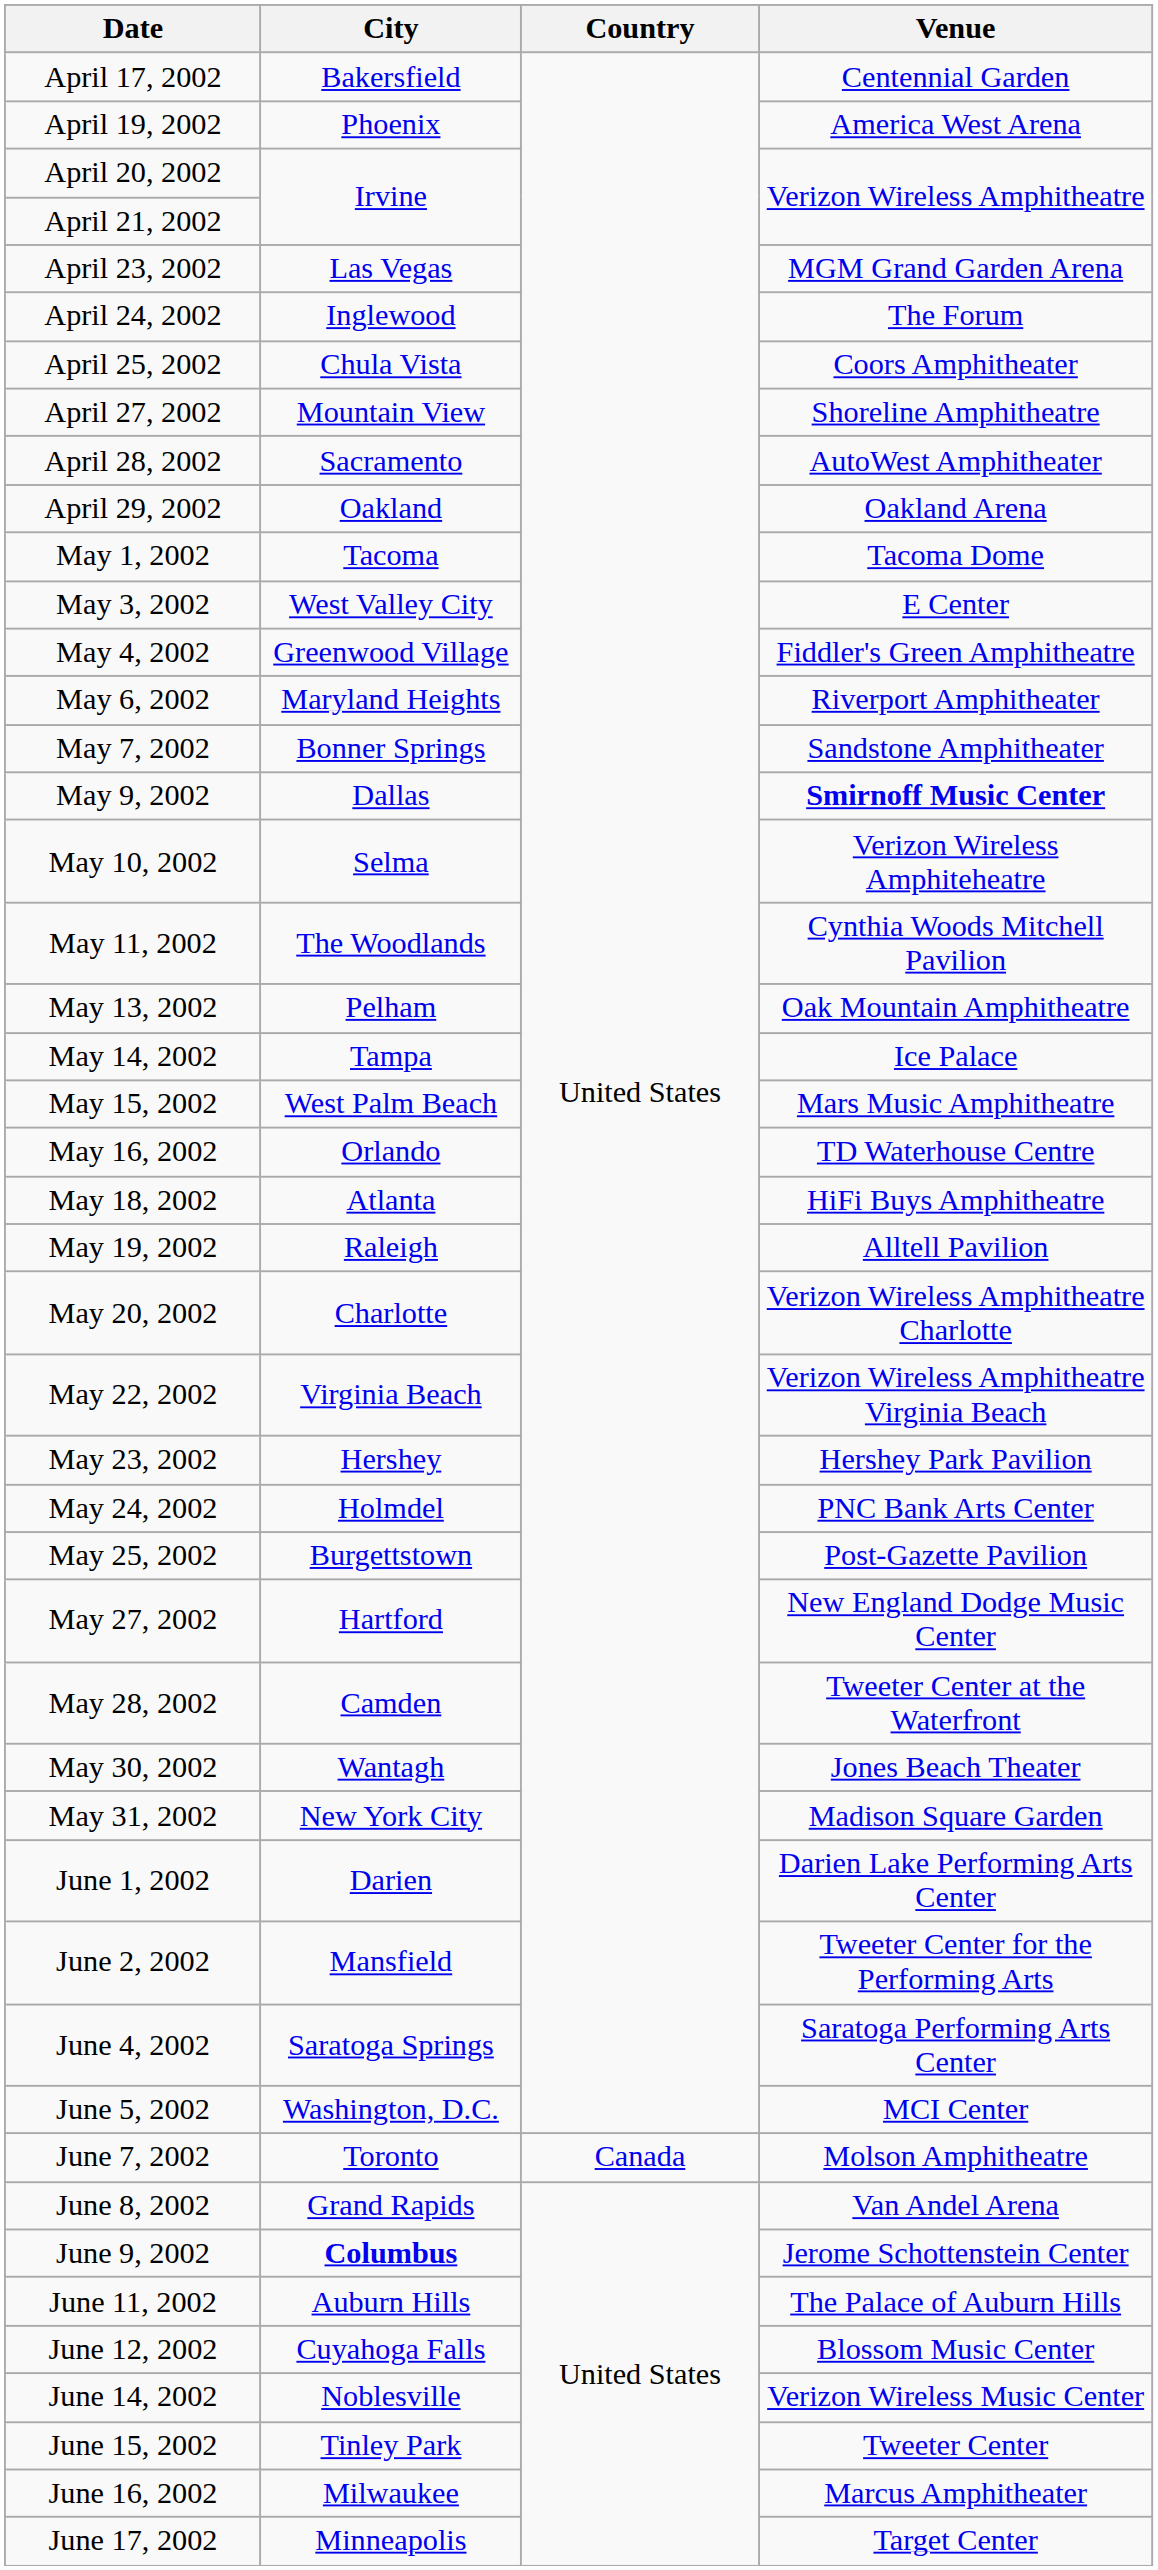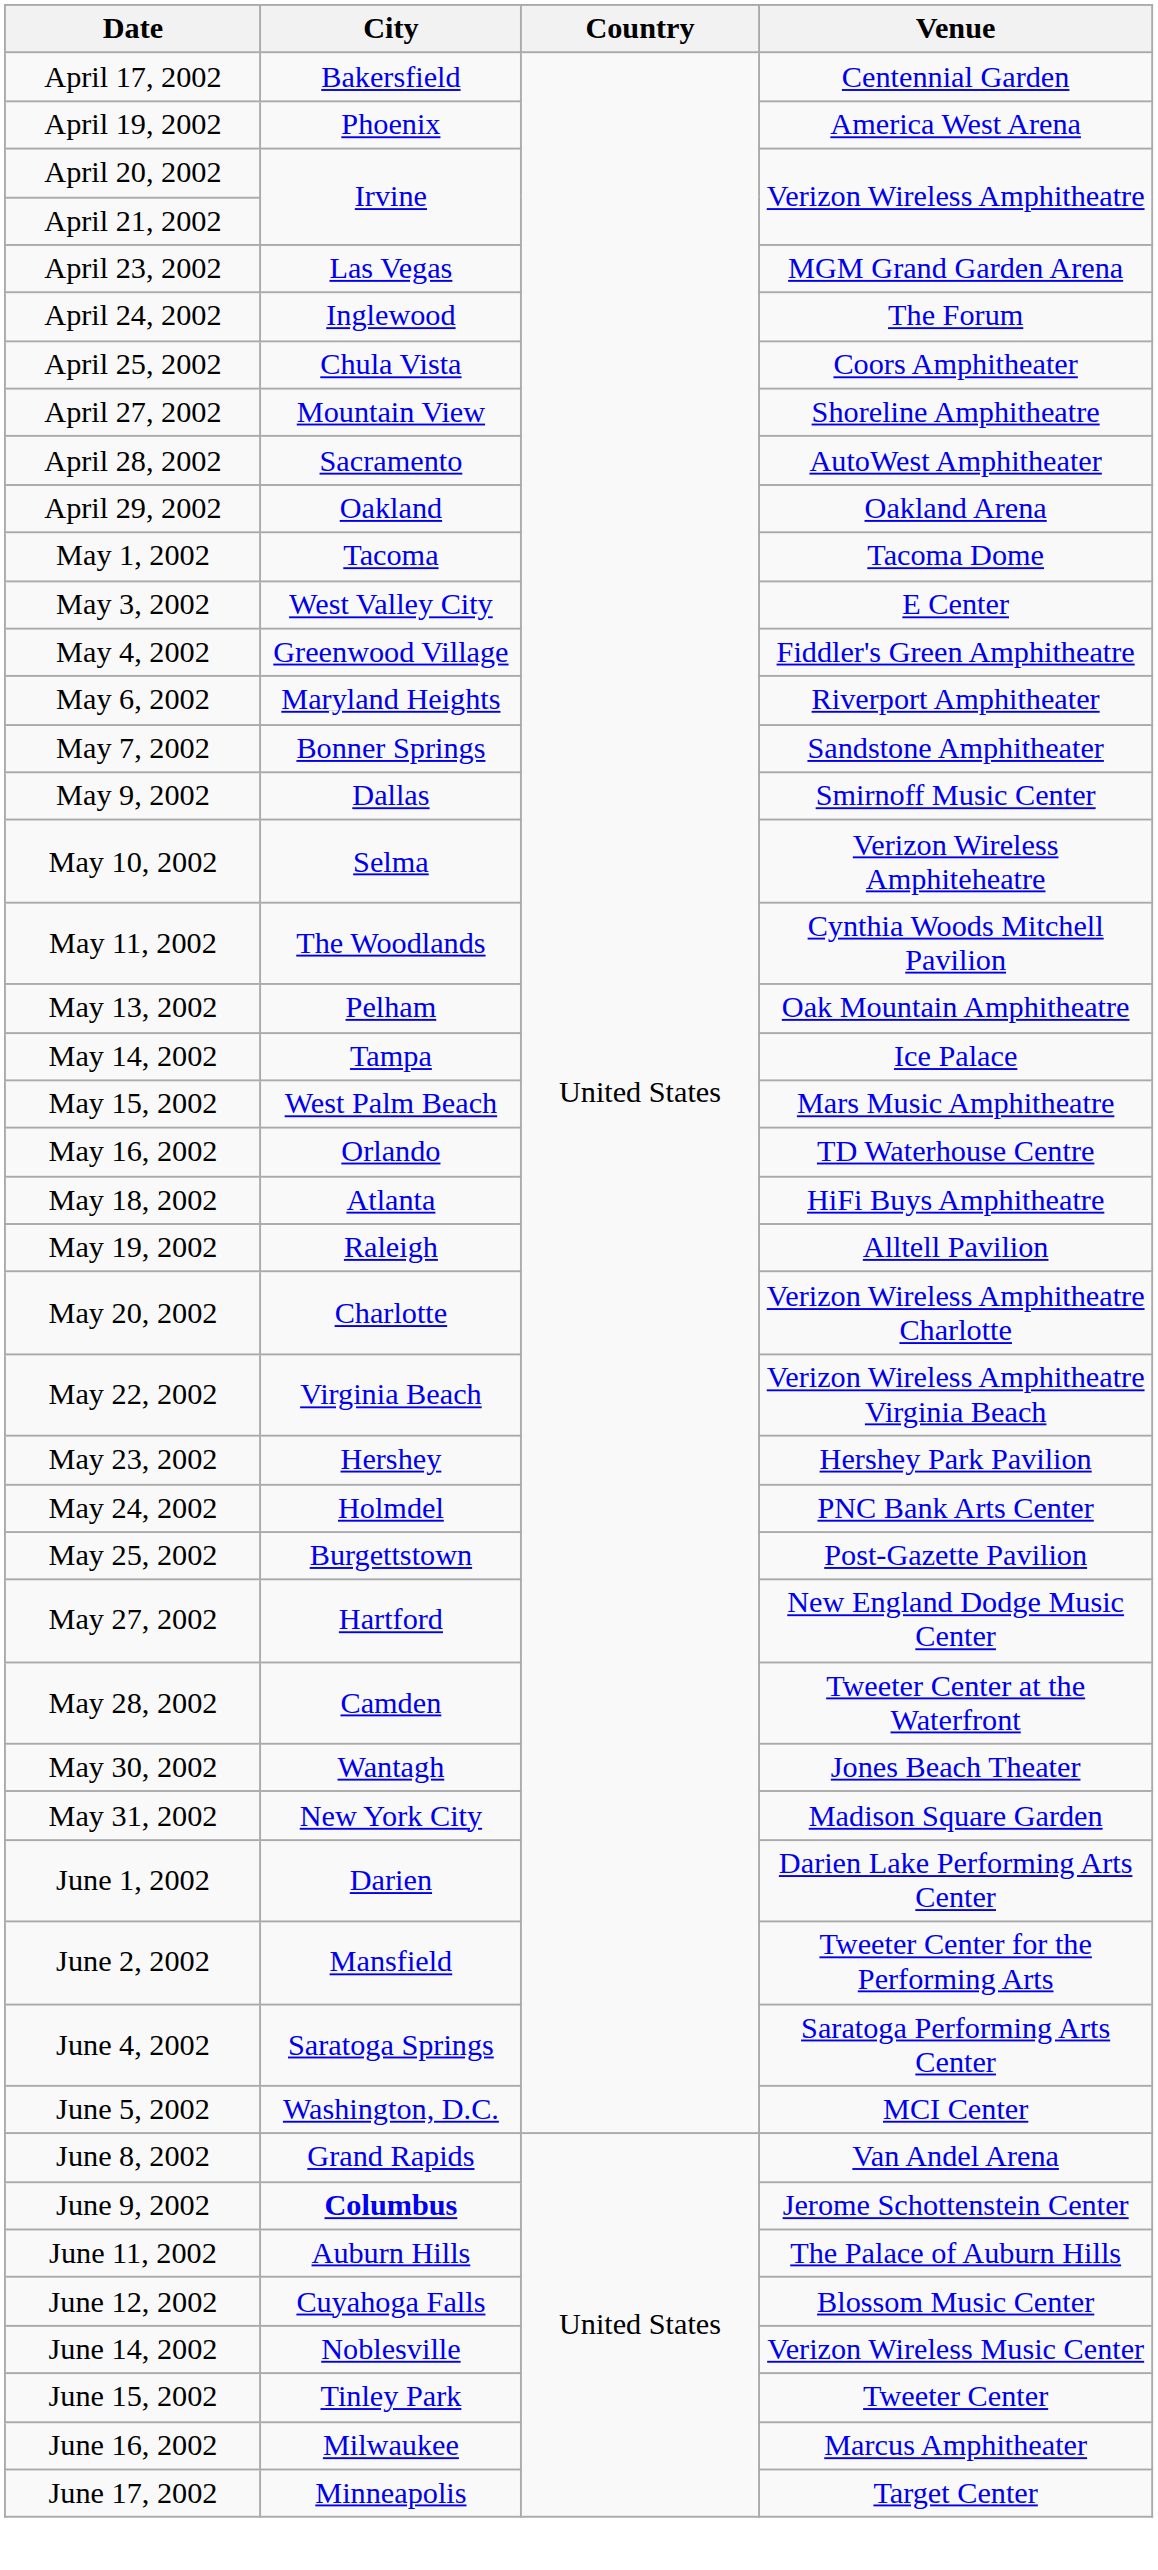 <table class="wikitable" style="text-align:center;">
 <tr>
 <th scope="col" style="width:12em;">Date</th>
 <th scope="col" style="width:10em;">City</th>
 <th scope="col" style="width:10em;">Country</th>
 <th scope="col" style="width:17em;">Venue</th>
 </tr>
 <tr>
 <td>April 17, 2002</td>
 <td><a href='#'>Bakersfield</a></td>
 <td rowspan="37">United States</td>
 <td><a href='#'>Centennial Garden</a></td>
 </tr>
 <tr>
 <td>April 19, 2002</td>
 <td><a href='#'>Phoenix</a></td>
 <td><a href='#'>America West Arena</a></td>
 </tr>
 <tr>
 <td>April 20, 2002</td>
 <td rowspan="2"><a href='#'>Irvine</a></td>
 <td rowspan="2"><a href='#'>Verizon Wireless Amphitheatre</a></td>
 </tr>
 <tr>
 <td>April 21, 2002</td>
 </tr>
 <tr>
 <td>April 23, 2002</td>
 <td><a href='#'>Las Vegas</a></td>
 <td><a href='#'>MGM Grand Garden Arena</a></td>
 </tr>
 <tr>
 <td>April 24, 2002</td>
 <td><a href='#'>Inglewood</a></td>
 <td><a href='#'>The Forum</a></td>
 </tr>
 <tr>
 <td>April 25, 2002</td>
 <td><a href='#'>Chula Vista</a></td>
 <td><a href='#'>Coors Amphitheater</a></td>
 </tr>
 <tr>
 <td>April 27, 2002</td>
 <td><a href='#'>Mountain View</a></td>
 <td><a href='#'>Shoreline Amphitheatre</a></td>
 </tr>
 <tr>
 <td>April 28, 2002</td>
 <td><a href='#'>Sacramento</a></td>
 <td><a href='#'>AutoWest Amphitheater</a></td>
 </tr>
 <tr>
 <td>April 29, 2002</td>
 <td><a href='#'>Oakland</a></td>
 <td><a href='#'>Oakland Arena</a></td>
 </tr>
 <tr>
 <td>May 1, 2002</td>
 <td><a href='#'>Tacoma</a></td>
 <td><a href='#'>Tacoma Dome</a></td>
 </tr>
 <tr>
 <td>May 3, 2002</td>
 <td><a href='#'>West Valley City</a></td>
 <td><a href='#'>E Center</a></td>
 </tr>
 <tr>
 <td>May 4, 2002</td>
 <td><a href='#'>Greenwood Village</a></td>
 <td><a href='#'>Fiddler's Green Amphitheatre</a></td>
 </tr>
 <tr>
 <td>May 6, 2002</td>
 <td><a href='#'>Maryland Heights</a></td>
 <td><a href='#'>Riverport Amphitheater</a></td>
 </tr>
 <tr>
 <td>May 7, 2002</td>
 <td><a href='#'>Bonner Springs</a></td>
 <td><a href='#'>Sandstone Amphitheater</a></td>
 </tr>
 <tr>
 <td>May 9, 2002</td>
 <td><a href='#'>Dallas</a></td>
-<td><strong><a href='#'>Smirnoff Music Center</a></strong></td>
+<td><a href='#'>Smirnoff Music Center</a></td>
 </tr>
 <tr>
 <td>May 10, 2002</td>
 <td><a href='#'>Selma</a></td>
 <td><a href='#'>Verizon Wireless Amphiteheatre</a></td>
 </tr>
 <tr>
 <td>May 11, 2002</td>
 <td><a href='#'>The Woodlands</a></td>
 <td><a href='#'>Cynthia Woods Mitchell Pavilion</a></td>
 </tr>
 <tr>
 <td>May 13, 2002</td>
 <td><a href='#'>Pelham</a></td>
 <td><a href='#'>Oak Mountain Amphitheatre</a></td>
 </tr>
 <tr>
 <td>May 14, 2002</td>
 <td><a href='#'>Tampa</a></td>
 <td><a href='#'>Ice Palace</a></td>
 </tr>
 <tr>
 <td>May 15, 2002</td>
 <td><a href='#'>West Palm Beach</a></td>
 <td><a href='#'>Mars Music Amphitheatre</a></td>
 </tr>
 <tr>
 <td>May 16, 2002</td>
 <td><a href='#'>Orlando</a></td>
 <td><a href='#'>TD Waterhouse Centre</a></td>
 </tr>
 <tr>
 <td>May 18, 2002</td>
 <td><a href='#'>Atlanta</a></td>
 <td><a href='#'>HiFi Buys Amphitheatre</a></td>
 </tr>
 <tr>
 <td>May 19, 2002</td>
 <td><a href='#'>Raleigh</a></td>
 <td><a href='#'>Alltell Pavilion</a></td>
 </tr>
 <tr>
 <td>May 20, 2002</td>
 <td><a href='#'>Charlotte</a></td>
 <td><a href='#'>Verizon Wireless Amphitheatre Charlotte</a></td>
 </tr>
 <tr>
 <td>May 22, 2002</td>
 <td><a href='#'>Virginia Beach</a></td>
 <td><a href='#'>Verizon Wireless Amphitheatre Virginia Beach</a></td>
 </tr>
 <tr>
 <td>May 23, 2002</td>
 <td><a href='#'>Hershey</a></td>
 <td><a href='#'>Hershey Park Pavilion</a></td>
 </tr>
 <tr>
 <td>May 24, 2002</td>
 <td><a href='#'>Holmdel</a></td>
 <td><a href='#'>PNC Bank Arts Center</a></td>
 </tr>
 <tr>
 <td>May 25, 2002</td>
 <td><a href='#'>Burgettstown</a></td>
 <td><a href='#'>Post-Gazette Pavilion</a></td>
 </tr>
 <tr>
 <td>May 27, 2002</td>
 <td><a href='#'>Hartford</a></td>
 <td><a href='#'>New England Dodge Music Center</a></td>
 </tr>
 <tr>
 <td>May 28, 2002</td>
 <td><a href='#'>Camden</a></td>
 <td><a href='#'>Tweeter Center at the Waterfront</a></td>
 </tr>
 <tr>
 <td>May 30, 2002</td>
 <td><a href='#'>Wantagh</a></td>
 <td><a href='#'>Jones Beach Theater</a></td>
 </tr>
 <tr>
 <td>May 31, 2002</td>
 <td><a href='#'>New York City</a></td>
 <td><a href='#'>Madison Square Garden</a></td>
 </tr>
 <tr>
 <td>June 1, 2002</td>
 <td><a href='#'>Darien</a></td>
 <td><a href='#'>Darien Lake Performing Arts Center</a></td>
 </tr>
 <tr>
 <td>June 2, 2002</td>
 <td><a href='#'>Mansfield</a></td>
 <td><a href='#'>Tweeter Center for the Performing Arts</a></td>
 </tr>
 <tr>
 <td>June 4, 2002</td>
 <td><a href='#'>Saratoga Springs</a></td>
 <td><a href='#'>Saratoga Performing Arts Center</a></td>
 </tr>
 <tr>
 <td>June 5, 2002</td>
 <td><a href='#'>Washington, D.C.</a></td>
 <td><a href='#'>MCI Center</a></td>
 </tr>
 <tr>
-<td>June 7, 2002</td>
-<td><a href='#'>Toronto</a></td>
-<td><a href='#'>Canada</a></td>
-<td><a href='#'>Molson Amphitheatre</a></td>
-</tr>
-<tr>
 <td>June 8, 2002</td>
 <td><a href='#'>Grand Rapids</a></td>
 <td rowspan="8">United States</td>
 <td><a href='#'>Van Andel Arena</a></td>
 </tr>
 <tr>
 <td>June 9, 2002</td>
 <td><strong><a href='#'>Columbus</a></strong></td>
 <td><a href='#'>Jerome Schottenstein Center</a></td>
 </tr>
 <tr>
 <td>June 11, 2002</td>
 <td><a href='#'>Auburn Hills</a></td>
 <td><a href='#'>The Palace of Auburn Hills</a></td>
 </tr>
 <tr>
 <td>June 12, 2002</td>
 <td><a href='#'>Cuyahoga Falls</a></td>
 <td><a href='#'>Blossom Music Center</a></td>
 </tr>
 <tr>
 <td>June 14, 2002</td>
 <td><a href='#'>Noblesville</a></td>
 <td><a href='#'>Verizon Wireless Music Center</a></td>
 </tr>
 <tr>
 <td>June 15, 2002</td>
 <td><a href='#'>Tinley Park</a></td>
 <td><a href='#'>Tweeter Center</a></td>
 </tr>
 <tr>
 <td>June 16, 2002</td>
 <td><a href='#'>Milwaukee</a></td>
 <td><a href='#'>Marcus Amphitheater</a></td>
 </tr>
 <tr>
 <td>June 17, 2002</td>
 <td><a href='#'>Minneapolis</a></td>
 <td><a href='#'>Target Center</a></td>
 </tr>
 </table>
